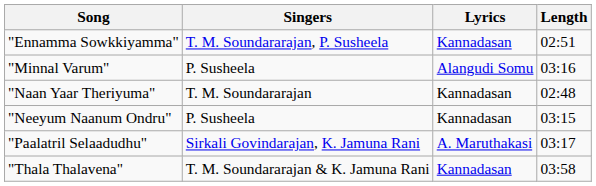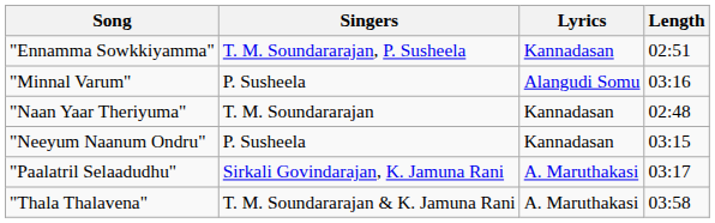 <table class="wikitable" style="font-size:95%;">
 <tr>
 <th>Song</th>
 <th>Singers</th>
 <th>Lyrics</th>
 <th>Length</th>
 </tr>
 <tr>
 <td>"Ennamma Sowkkiyamma"</td>
 <td><a href='#'>T. M. Soundararajan</a>, <a href='#'>P. Susheela</a></td>
 <td><a href='#'>Kannadasan</a></td>
 <td>02:51</td>
 </tr>
 <tr>
 <td>"Minnal Varum"</td>
 <td>P. Susheela</td>
 <td><a href='#'>Alangudi Somu</a></td>
 <td>03:16</td>
 </tr>
 <tr>
 <td>"Naan Yaar Theriyuma"</td>
 <td>T. M. Soundararajan</td>
 <td>Kannadasan</td>
 <td>02:48</td>
 </tr>
 <tr>
 <td>"Neeyum Naanum Ondru"</td>
 <td>P. Susheela</td>
 <td>Kannadasan</td>
 <td>03:15</td>
 </tr>
 <tr>
 <td>"Paalatril Selaadudhu"</td>
 <td><a href='#'>Sirkali Govindarajan</a>, <a href='#'>K. Jamuna Rani</a></td>
 <td><a href='#'>A. Maruthakasi</a></td>
 <td>03:17</td>
 </tr>
 <tr>
 <td>"Thala Thalavena"</td>
 <td>T. M. Soundararajan & K. Jamuna Rani</td>
-<td><a href='#'>Kannadasan</a></td>
+<td>A. Maruthakasi</td>
 <td>03:58</td>
 </tr>
 </table>
